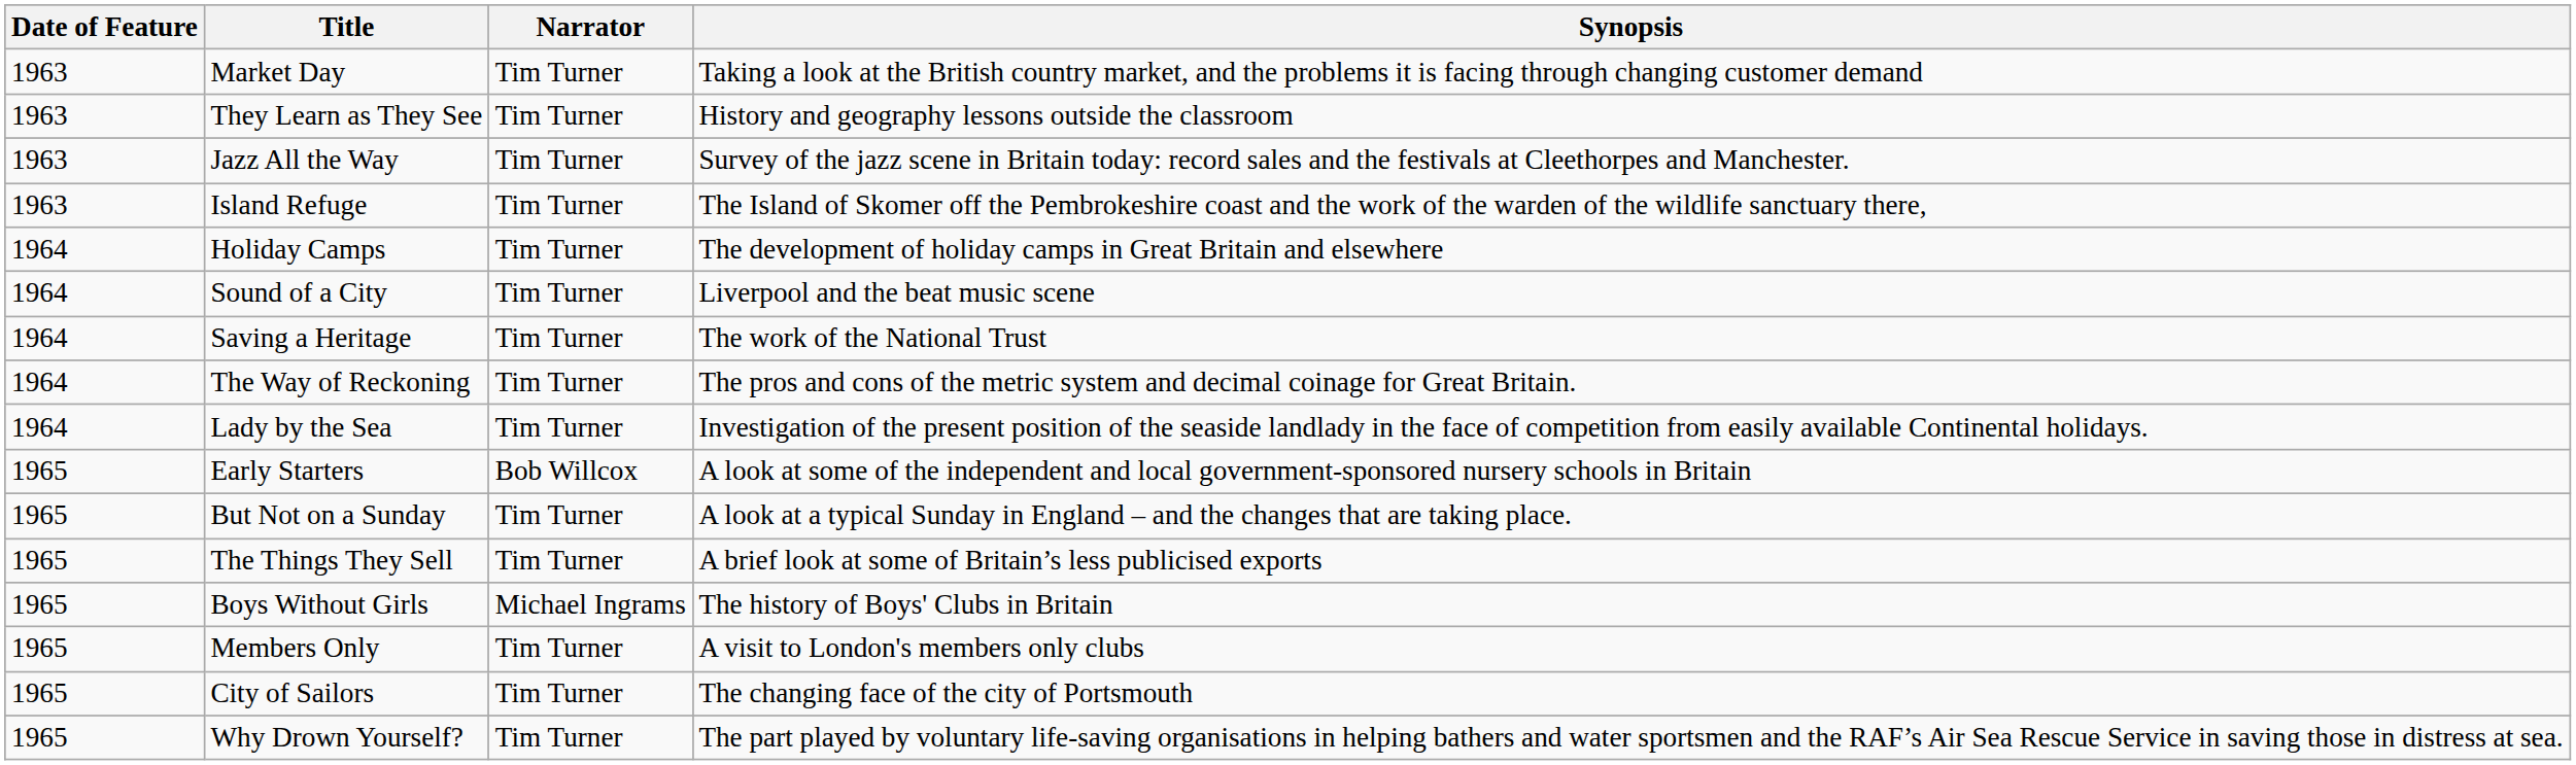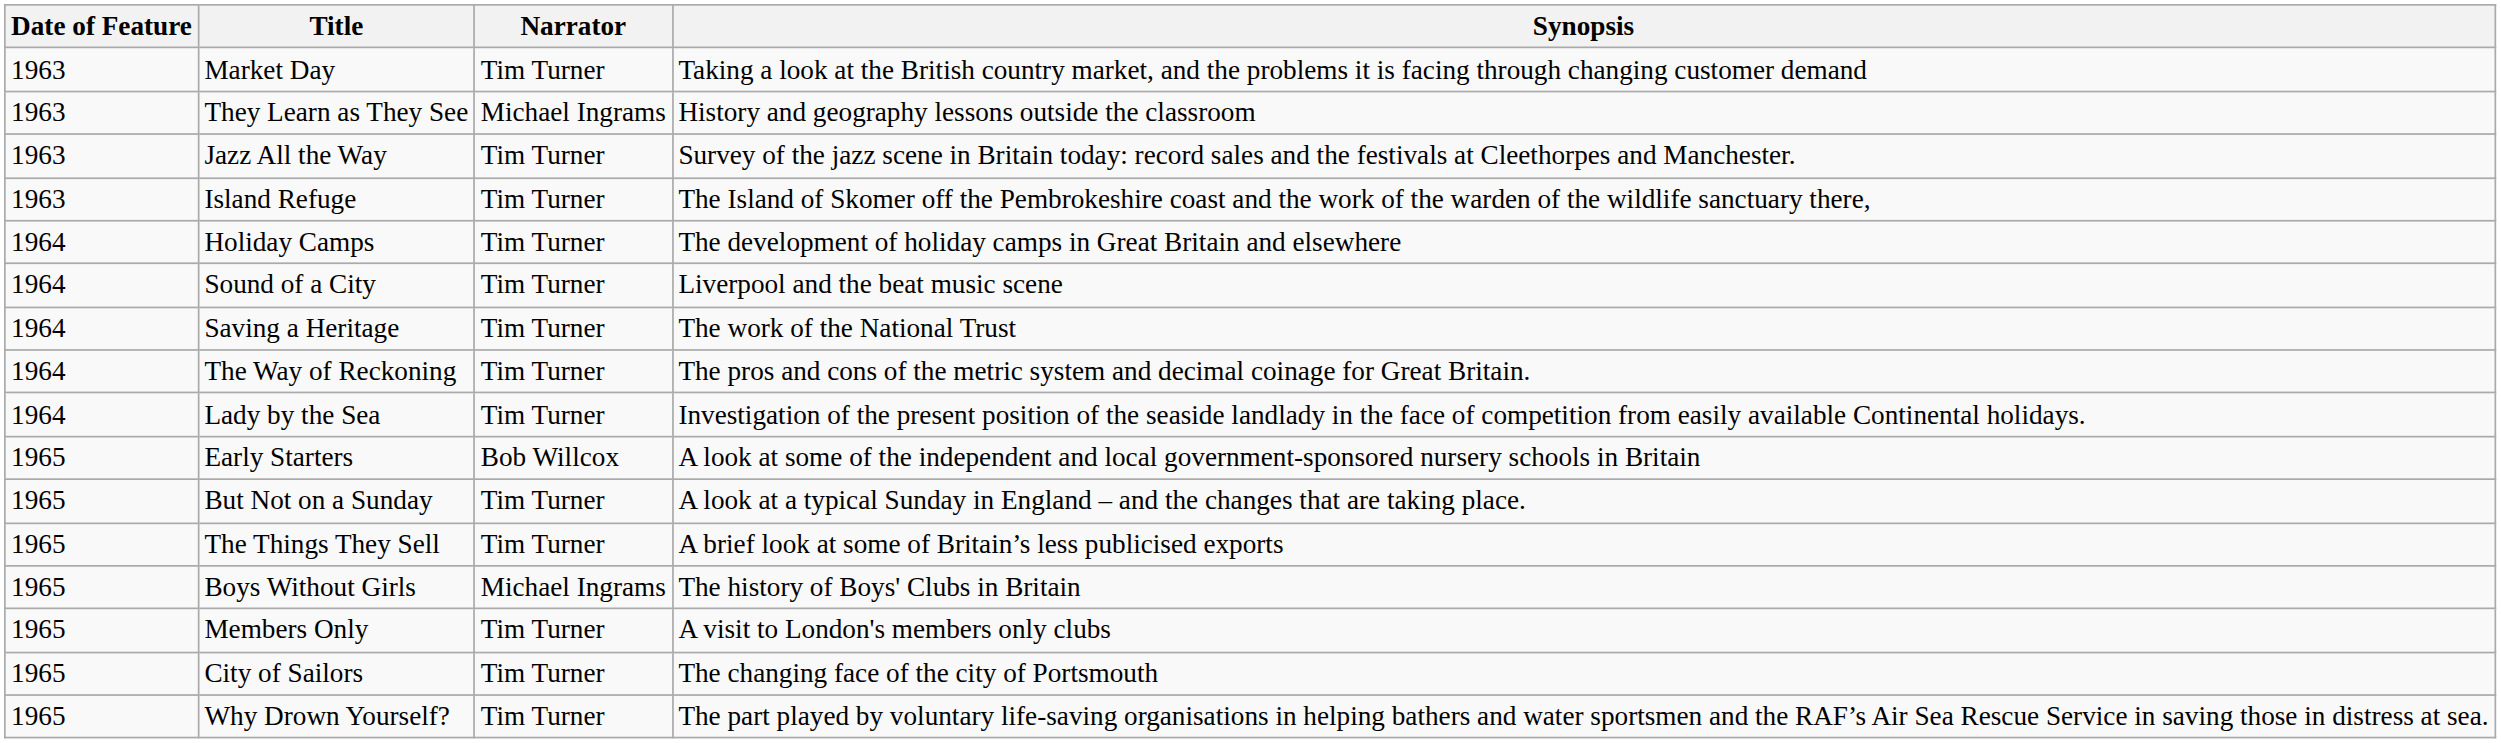 <table class="wikitable">
 <tr>
 <th>Date of Feature</th>
 <th>Title</th>
 <th>Narrator</th>
 <th>Synopsis</th>
 </tr>
 <tr>
 <td>1963</td>
 <td>Market Day</td>
 <td>Tim Turner</td>
 <td>Taking a look at the British country market, and the problems it is facing through changing customer demand</td>
 </tr>
 <tr>
 <td>1963</td>
 <td>They Learn as They See</td>
-<td>Tim Turner</td>
+<td>Michael Ingrams</td>
 <td>History and geography lessons outside the classroom</td>
 </tr>
 <tr>
 <td>1963</td>
 <td>Jazz All the Way</td>
 <td>Tim Turner</td>
 <td>Survey of the jazz scene in Britain today: record sales and the festivals at Cleethorpes and Manchester.</td>
 </tr>
 <tr>
 <td>1963</td>
 <td>Island Refuge</td>
 <td>Tim Turner</td>
 <td>The Island of Skomer off the Pembrokeshire coast and the work of the warden of the wildlife sanctuary there,</td>
 </tr>
 <tr>
 <td>1964</td>
 <td>Holiday Camps</td>
 <td>Tim Turner</td>
 <td>The development of holiday camps in Great Britain and elsewhere</td>
 </tr>
 <tr>
 <td>1964</td>
 <td>Sound of a City</td>
 <td>Tim Turner</td>
 <td>Liverpool and the beat music scene</td>
 </tr>
 <tr>
 <td>1964</td>
 <td>Saving a Heritage</td>
 <td>Tim Turner</td>
 <td>The work of the National Trust</td>
 </tr>
 <tr>
 <td>1964</td>
 <td>The Way of Reckoning</td>
 <td>Tim Turner</td>
 <td>The pros and cons of the metric system and decimal coinage for Great Britain.</td>
 </tr>
 <tr>
 <td>1964</td>
 <td>Lady by the Sea</td>
 <td>Tim Turner</td>
 <td>Investigation of the present position of the seaside landlady in the face of competition from easily available Continental holidays.</td>
 </tr>
 <tr>
 <td>1965</td>
 <td>Early Starters</td>
 <td>Bob Willcox</td>
 <td>A look at some of the independent and local government-sponsored nursery schools in Britain</td>
 </tr>
 <tr>
 <td>1965</td>
 <td>But Not on a Sunday</td>
 <td>Tim Turner</td>
 <td>A look at a typical Sunday in England – and the changes that are taking place.</td>
 </tr>
 <tr>
 <td>1965</td>
 <td>The Things They Sell</td>
 <td>Tim Turner</td>
 <td>A brief look at some of Britain’s less publicised exports</td>
 </tr>
 <tr>
 <td>1965</td>
 <td>Boys Without Girls</td>
 <td>Michael Ingrams</td>
 <td>The history of Boys' Clubs in Britain</td>
 </tr>
 <tr>
 <td>1965</td>
 <td>Members Only</td>
 <td>Tim Turner</td>
 <td>A visit to London's members only clubs</td>
 </tr>
 <tr>
 <td>1965</td>
 <td>City of Sailors</td>
 <td>Tim Turner</td>
 <td>The changing face of the city of Portsmouth</td>
 </tr>
 <tr>
 <td>1965</td>
 <td>Why Drown Yourself?</td>
 <td>Tim Turner</td>
 <td>The part played by voluntary life-saving organisations in helping bathers and water sportsmen and the RAF’s Air Sea Rescue Service in saving those in distress at sea.</td>
 </tr>
 </table>
